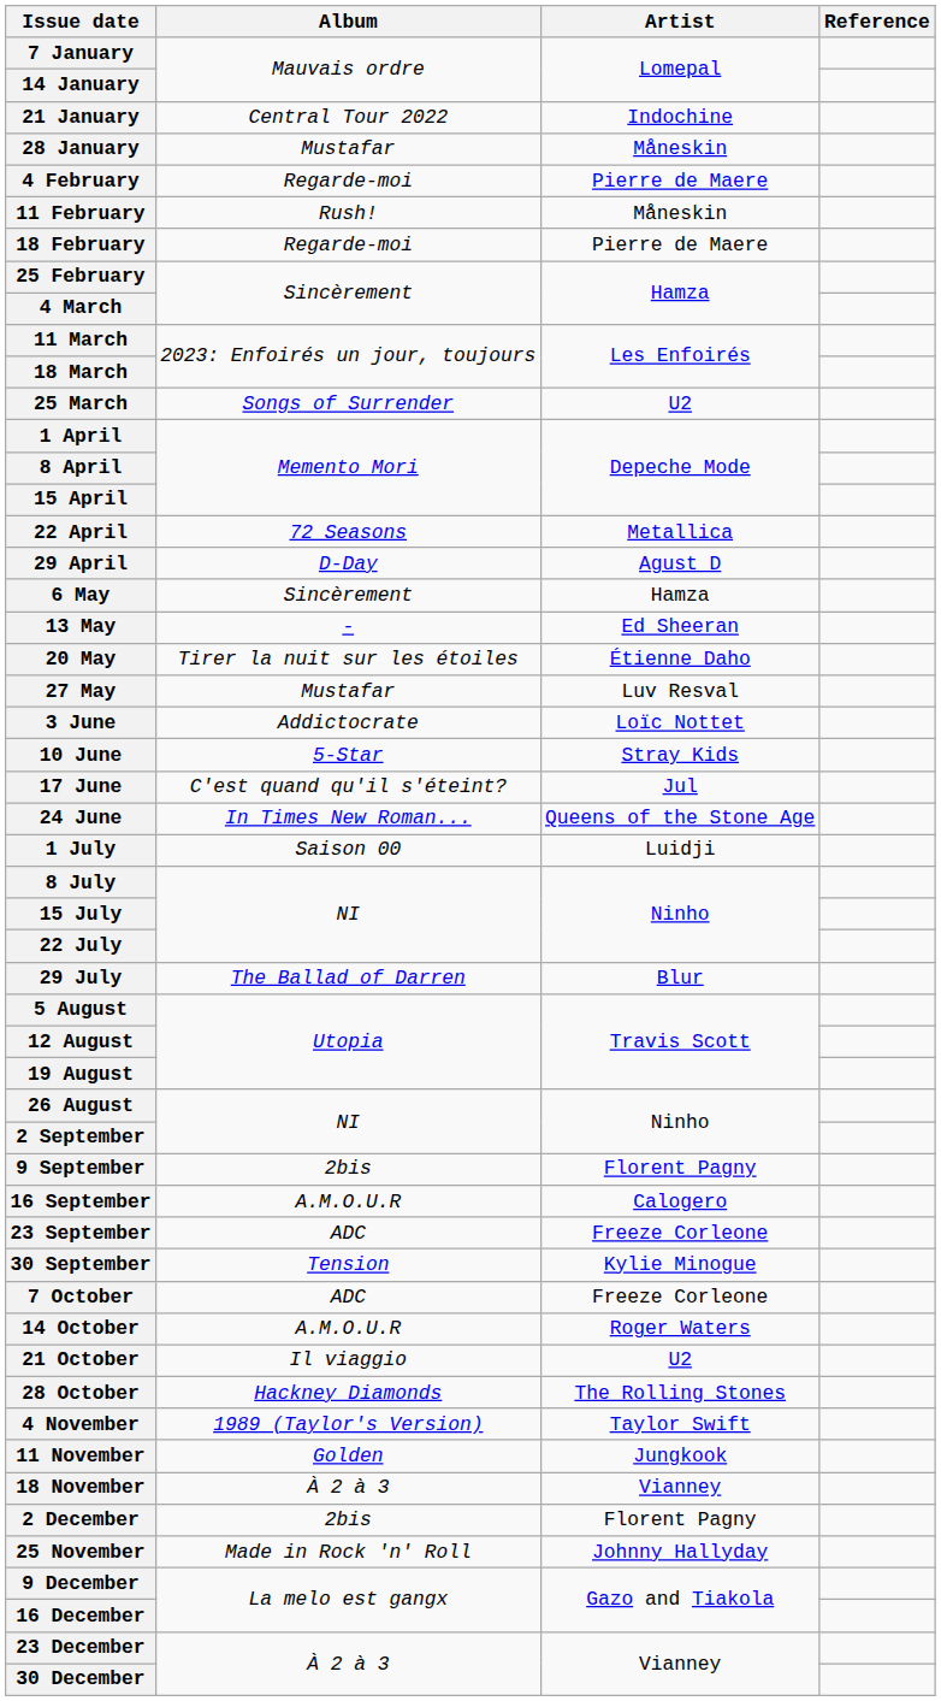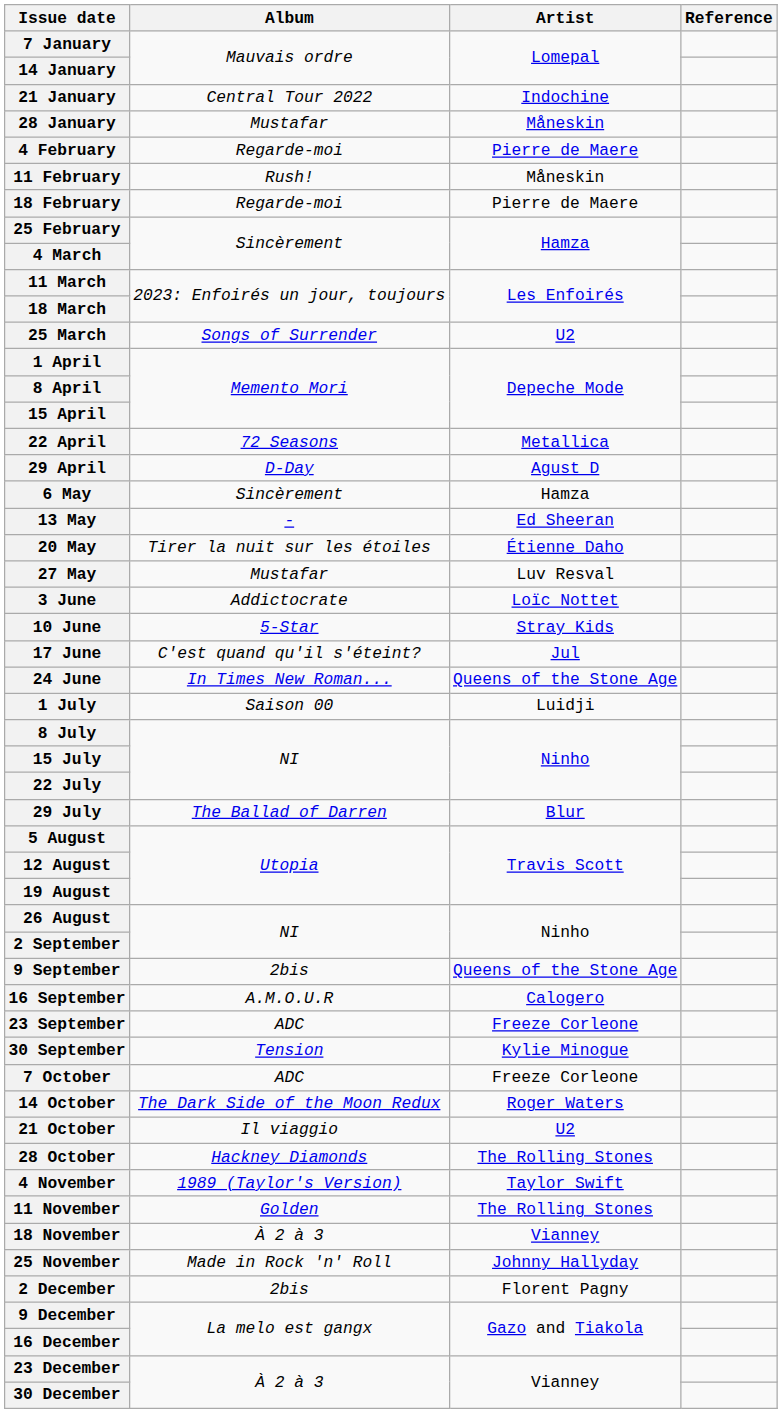 <table class="wikitable plainrowheaders" style="text-align:center">
 <tr>
 <th>Issue date</th>
 <th>Album</th>
 <th>Artist</th>
 <th>Reference</th>
 </tr>
 <tr>
 <th scope="row">7 January</th>
 <td rowspan="2"><em>Mauvais ordre</em></td>
 <td rowspan="2"><a href='#'>Lomepal</a></td>
 <td></td>
 </tr>
 <tr>
 <th scope="row">14 January</th>
 <td></td>
 </tr>
 <tr>
 <th scope="row">21 January</th>
 <td><em>Central Tour 2022</em></td>
 <td><a href='#'>Indochine</a></td>
 <td></td>
 </tr>
 <tr>
 <th scope="row">28 January</th>
 <td><em>Mustafar</em></td>
 <td><a href='#'>Måneskin</a></td>
 <td></td>
 </tr>
 <tr>
 <th scope="row">4 February</th>
 <td><em>Regarde-moi</em></td>
 <td><a href='#'>Pierre de Maere</a></td>
 <td></td>
 </tr>
 <tr>
 <th scope="row">11 February</th>
 <td><em>Rush!</em></td>
 <td>Måneskin</td>
 <td></td>
 </tr>
 <tr>
 <th scope="row">18 February</th>
 <td><em>Regarde-moi</em></td>
 <td>Pierre de Maere</td>
 <td></td>
 </tr>
 <tr>
 <th scope="row">25 February</th>
 <td rowspan="2"><em>Sincèrement</em></td>
 <td rowspan="2"><a href='#'>Hamza</a></td>
 <td></td>
 </tr>
 <tr>
 <th scope="row">4 March</th>
 <td></td>
 </tr>
 <tr>
 <th scope="row">11 March</th>
 <td rowspan="2"><em>2023: Enfoirés un jour, toujours</em></td>
 <td rowspan="2"><a href='#'>Les Enfoirés</a></td>
 <td></td>
 </tr>
 <tr>
 <th scope="row">18 March</th>
 <td></td>
 </tr>
 <tr>
 <th scope="row">25 March</th>
 <td><em><a href='#'>Songs of Surrender</a></em></td>
 <td><a href='#'>U2</a></td>
 <td></td>
 </tr>
 <tr>
 <th scope="row">1 April</th>
 <td rowspan="3"><em><a href='#'>Memento Mori</a></em></td>
 <td rowspan="3"><a href='#'>Depeche Mode</a></td>
 <td></td>
 </tr>
 <tr>
 <th scope="row">8 April</th>
 <td></td>
 </tr>
 <tr>
 <th scope="row">15 April</th>
 <td></td>
 </tr>
 <tr>
 <th scope="row">22 April</th>
 <td><em><a href='#'>72 Seasons</a></em></td>
 <td><a href='#'>Metallica</a></td>
 <td></td>
 </tr>
 <tr>
 <th scope="row">29 April</th>
 <td><em><a href='#'>D-Day</a></em></td>
 <td><a href='#'>Agust D</a></td>
 <td></td>
 </tr>
 <tr>
 <th scope="row">6 May</th>
 <td><em>Sincèrement</em></td>
 <td>Hamza</td>
 <td></td>
 </tr>
 <tr>
 <th scope="row">13 May</th>
 <td><em><a href='#'>-</a></em></td>
 <td><a href='#'>Ed Sheeran</a></td>
 <td></td>
 </tr>
 <tr>
 <th scope="row">20 May</th>
 <td><em>Tirer la nuit sur les étoiles</em></td>
 <td><a href='#'>Étienne Daho</a></td>
 <td></td>
 </tr>
 <tr>
 <th scope="row">27 May</th>
 <td><em>Mustafar</em></td>
 <td>Luv Resval</td>
 <td></td>
 </tr>
 <tr>
 <th scope="row">3 June</th>
 <td><em>Addictocrate</em></td>
 <td><a href='#'>Loïc Nottet</a></td>
 <td></td>
 </tr>
 <tr>
 <th scope="row">10 June</th>
 <td><em><a href='#'>5-Star</a></em></td>
 <td><a href='#'>Stray Kids</a></td>
 <td></td>
 </tr>
 <tr>
 <th scope="row">17 June</th>
 <td><em>C'est quand qu'il s'éteint?</em></td>
 <td><a href='#'>Jul</a></td>
 <td></td>
 </tr>
 <tr>
 <th scope="row">24 June</th>
 <td><em><a href='#'>In Times New Roman...</a></em></td>
 <td><a href='#'>Queens of the Stone Age</a></td>
 <td></td>
 </tr>
 <tr>
 <th scope="row">1 July</th>
 <td><em>Saison 00</em></td>
 <td>Luidji</td>
 <td></td>
 </tr>
 <tr>
 <th scope="row">8 July</th>
 <td rowspan="3"><em>NI</em></td>
 <td rowspan="3"><a href='#'>Ninho</a></td>
 <td></td>
 </tr>
 <tr>
 <th scope="row">15 July</th>
 <td></td>
 </tr>
 <tr>
 <th scope="row">22 July</th>
 <td></td>
 </tr>
 <tr>
 <th scope="row">29 July</th>
 <td><em><a href='#'>The Ballad of Darren</a></em></td>
 <td><a href='#'>Blur</a></td>
 <td></td>
 </tr>
 <tr>
 <th scope="row">5 August</th>
 <td rowspan="3"><em><a href='#'>Utopia</a></em></td>
 <td rowspan="3"><a href='#'>Travis Scott</a></td>
 <td></td>
 </tr>
 <tr>
 <th scope="row">12 August</th>
 <td></td>
 </tr>
 <tr>
 <th scope="row">19 August</th>
 <td></td>
 </tr>
 <tr>
 <th scope="row">26 August</th>
 <td rowspan="2"><em>NI</em></td>
 <td rowspan="2">Ninho</td>
 <td></td>
 </tr>
 <tr>
 <th scope="row">2 September</th>
 <td></td>
 </tr>
 <tr>
 <th scope="row">9 September</th>
 <td><em>2bis</em></td>
-<td><a href='#'>Florent Pagny</a></td>
+<td><a href='#'>Queens of the Stone Age</a></td>
 <td></td>
 </tr>
 <tr>
 <th scope="row">16 September</th>
 <td><em>A.M.O.U.R</em></td>
 <td><a href='#'>Calogero</a></td>
 <td></td>
 </tr>
 <tr>
 <th scope="row">23 September</th>
 <td><em>ADC</em></td>
 <td><a href='#'>Freeze Corleone</a></td>
 <td></td>
 </tr>
 <tr>
 <th scope="row">30 September</th>
 <td><em><a href='#'>Tension</a></em></td>
 <td><a href='#'>Kylie Minogue</a></td>
 <td></td>
 </tr>
 <tr>
 <th scope="row">7 October</th>
 <td><em>ADC</em></td>
 <td>Freeze Corleone</td>
 <td></td>
 </tr>
 <tr>
 <th scope="row">14 October</th>
-<td><em>A.M.O.U.R</em></td>
+<td><em><a href='#'>The Dark Side of the Moon Redux</a></em></td>
 <td><a href='#'>Roger Waters</a></td>
 <td></td>
 </tr>
 <tr>
 <th scope="row">21 October</th>
 <td><em>Il viaggio</em></td>
 <td><a href='#'>U2</a></td>
 <td></td>
 </tr>
 <tr>
 <th scope="row">28 October</th>
 <td><em><a href='#'>Hackney Diamonds</a></em></td>
 <td><a href='#'>The Rolling Stones</a></td>
 <td></td>
 </tr>
 <tr>
 <th scope="row">4 November</th>
 <td><em><a href='#'>1989 (Taylor's Version)</a></em></td>
 <td><a href='#'>Taylor Swift</a></td>
 <td></td>
 </tr>
 <tr>
 <th scope="row">11 November</th>
 <td><em><a href='#'>Golden</a></em></td>
-<td><a href='#'>Jungkook</a></td>
+<td><a href='#'>The Rolling Stones</a></td>
 <td></td>
 </tr>
 <tr>
 <th scope="row">18 November</th>
 <td><em>À 2 à 3</em></td>
 <td><a href='#'>Vianney</a></td>
 <td></td>
 </tr>
 <tr>
+<th scope="row">25 November</th>
+<td><em>Made in Rock 'n' Roll</em></td>
+<td><a href='#'>Johnny Hallyday</a></td>
+<td></td>
+</tr>
+<tr>
 <th scope="row">2 December</th>
 <td><em>2bis</em></td>
 <td>Florent Pagny</td>
-<td></td>
-</tr>
-<tr>
-<th scope="row">25 November</th>
-<td><em>Made in Rock 'n' Roll</em></td>
-<td><a href='#'>Johnny Hallyday</a></td>
 <td></td>
 </tr>
 <tr>
 <th scope="row">9 December</th>
 <td rowspan="2"><em>La melo est gangx</em></td>
 <td rowspan="2"><a href='#'>Gazo</a> and <a href='#'>Tiakola</a></td>
 <td></td>
 </tr>
 <tr>
 <th scope="row">16 December</th>
 <td></td>
 </tr>
 <tr>
 <th scope="row">23 December</th>
 <td rowspan="2"><em>À 2 à 3</em></td>
 <td rowspan="2">Vianney</td>
 <td></td>
 </tr>
 <tr>
 <th scope="row">30 December</th>
 <td></td>
 </tr>
 </table>
